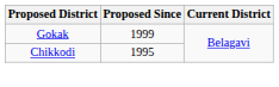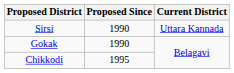 <table class="wikitable sortable" style="text-align: center;">
 <tr>
 <th>Proposed District</th>
 <th>Proposed Since</th>
 <th>Current District</th>
 </tr>
 <tr>
+<td><a href='#'>Sirsi</a></td>
+<td>1990</td>
+<td rowspan="1"><a href='#'>Uttara Kannada</a></td>
+</tr>
+<tr>
 <td><a href='#'>Gokak</a></td>
-<td>1999</td>
+<td>1990</td>
 <td rowspan="2"><a href='#'>Belagavi</a></td>
 </tr>
 <tr>
 <td><a href='#'>Chikkodi</a></td>
 <td>1995</td>
 </tr>
 </table>
